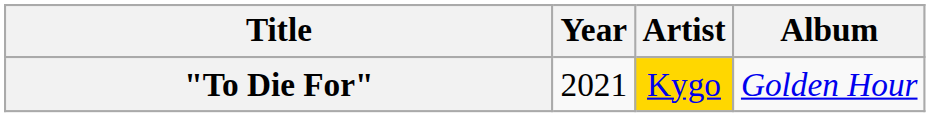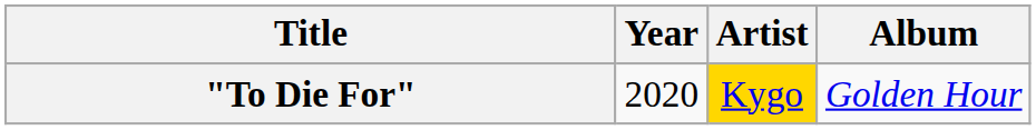 <table class="wikitable plainrowheaders" style="text-align:center;" border="1">
 <tr>
 <th scope="col" style="width:16em;">Title</th>
 <th scope="col" style="width:1em;">Year</th>
 <th scope="col">Artist</th>
 <th scope="col">Album</th>
 </tr>
 <tr>
 <th scope="row">"To Die For"</th>
-<td>2021</td>
+<td>2020</td>
 <td style="background: gold;"><a href='#'>Kygo</a></td>
 <td><em><a href='#'>Golden Hour</a></em></td>
 </tr>
 </table>
